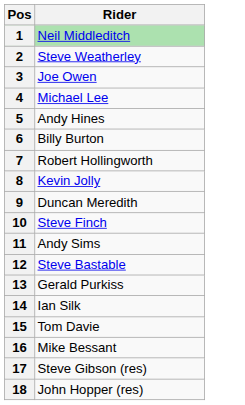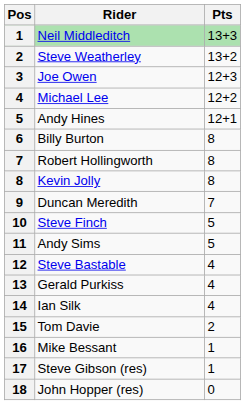 <table class="wikitable">
 <tr>
 <th width=20>Pos</th>
 <th width=200>Rider</th>
+<th width=30>Pts</th>
 </tr>
 <tr style="background:#ACE1AF;">
 <th>1</th>
 <td><a href='#'>Neil Middleditch</a></td>
+<td>13+3</td>
 </tr>
 <tr>
 <th>2</th>
 <td><a href='#'>Steve Weatherley</a></td>
+<td>13+2</td>
 </tr>
 <tr>
 <th>3</th>
 <td><a href='#'>Joe Owen</a></td>
+<td>12+3</td>
 </tr>
 <tr>
 <th>4</th>
 <td><a href='#'>Michael Lee</a></td>
+<td>12+2</td>
 </tr>
 <tr>
 <th>5</th>
 <td>Andy Hines</td>
+<td>12+1</td>
 </tr>
 <tr>
 <th>6</th>
 <td>Billy Burton</td>
+<td>8</td>
 </tr>
 <tr>
 <th>7</th>
 <td>Robert Hollingworth</td>
+<td>8</td>
 </tr>
 <tr>
 <th>8</th>
 <td><a href='#'>Kevin Jolly</a></td>
+<td>8</td>
 </tr>
 <tr>
 <th>9</th>
 <td>Duncan Meredith</td>
+<td>7</td>
 </tr>
 <tr>
 <th>10</th>
 <td><a href='#'>Steve Finch</a></td>
+<td>5</td>
 </tr>
 <tr>
 <th>11</th>
 <td>Andy Sims</td>
+<td>5</td>
 </tr>
 <tr>
 <th>12</th>
 <td><a href='#'>Steve Bastable</a></td>
+<td>4</td>
 </tr>
 <tr>
 <th>13</th>
 <td>Gerald Purkiss</td>
+<td>4</td>
 </tr>
 <tr>
 <th>14</th>
 <td>Ian Silk</td>
+<td>4</td>
 </tr>
 <tr>
 <th>15</th>
 <td>Tom Davie</td>
+<td>2</td>
 </tr>
 <tr>
 <th>16</th>
 <td>Mike Bessant</td>
+<td>1</td>
 </tr>
 <tr>
 <th>17</th>
 <td>Steve Gibson (res)</td>
+<td>1</td>
 </tr>
 <tr>
 <th>18</th>
 <td>John Hopper (res)</td>
+<td>0</td>
 </tr>
 </table>
